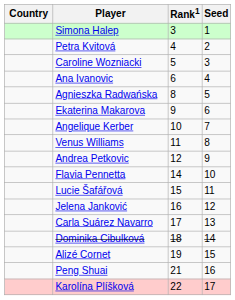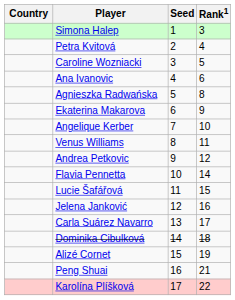 <table class="wikitable">
 <tr>
 <th width="70">Country</th>
 <th width="175">Player</th>
+<th>Seed</th>
 <th>Rank<sup>1</sup></th>
-<th>Seed</th>
 </tr>
 <tr style="background:#cfc;">
 <td></td>
 <td><a href='#'>Simona Halep</a></td>
+<td>1</td>
 <td>3</td>
-<td>1</td>
 </tr>
 <tr>
 <td></td>
 <td><a href='#'>Petra Kvitová</a></td>
+<td>2</td>
 <td>4</td>
-<td>2</td>
 </tr>
 <tr>
 <td></td>
 <td><a href='#'>Caroline Wozniacki</a></td>
+<td>3</td>
 <td>5</td>
-<td>3</td>
 </tr>
 <tr>
 <td></td>
 <td><a href='#'>Ana Ivanovic</a></td>
+<td>4</td>
 <td>6</td>
-<td>4</td>
 </tr>
 <tr>
 <td></td>
 <td><a href='#'>Agnieszka Radwańska</a></td>
+<td>5</td>
 <td>8</td>
-<td>5</td>
 </tr>
 <tr>
 <td></td>
 <td><a href='#'>Ekaterina Makarova</a></td>
+<td>6</td>
 <td>9</td>
-<td>6</td>
 </tr>
 <tr>
 <td></td>
 <td><a href='#'>Angelique Kerber</a></td>
+<td>7</td>
 <td>10</td>
-<td>7</td>
 </tr>
 <tr>
 <td></td>
 <td><a href='#'>Venus Williams</a></td>
+<td>8</td>
 <td>11</td>
-<td>8</td>
 </tr>
 <tr>
 <td></td>
 <td><a href='#'>Andrea Petkovic</a></td>
+<td>9</td>
 <td>12</td>
-<td>9</td>
 </tr>
 <tr>
 <td></td>
 <td><a href='#'>Flavia Pennetta</a></td>
+<td>10</td>
 <td>14</td>
-<td>10</td>
 </tr>
 <tr>
 <td></td>
 <td><a href='#'>Lucie Šafářová</a></td>
+<td>11</td>
 <td>15</td>
-<td>11</td>
 </tr>
 <tr>
 <td></td>
 <td><a href='#'>Jelena Janković</a></td>
+<td>12</td>
 <td>16</td>
-<td>12</td>
 </tr>
 <tr>
 <td></td>
 <td><a href='#'>Carla Suárez Navarro</a></td>
+<td>13</td>
 <td>17</td>
-<td>13</td>
 </tr>
 <tr>
 <td><s></s></td>
 <td><s><a href='#'>Dominika Cibulková</a></s></td>
+<td><s>14</s></td>
 <td><s>18</s></td>
-<td><s>14</s></td>
 </tr>
 <tr>
 <td></td>
 <td><a href='#'>Alizé Cornet</a></td>
+<td>15</td>
 <td>19</td>
-<td>15</td>
 </tr>
 <tr>
 <td></td>
 <td><a href='#'>Peng Shuai</a></td>
+<td>16</td>
 <td>21</td>
-<td>16</td>
 </tr>
 <tr style="background:#fcc;">
 <td></td>
 <td><a href='#'>Karolína Plíšková</a></td>
+<td>17</td>
 <td>22</td>
-<td>17</td>
 </tr>
 </table>
